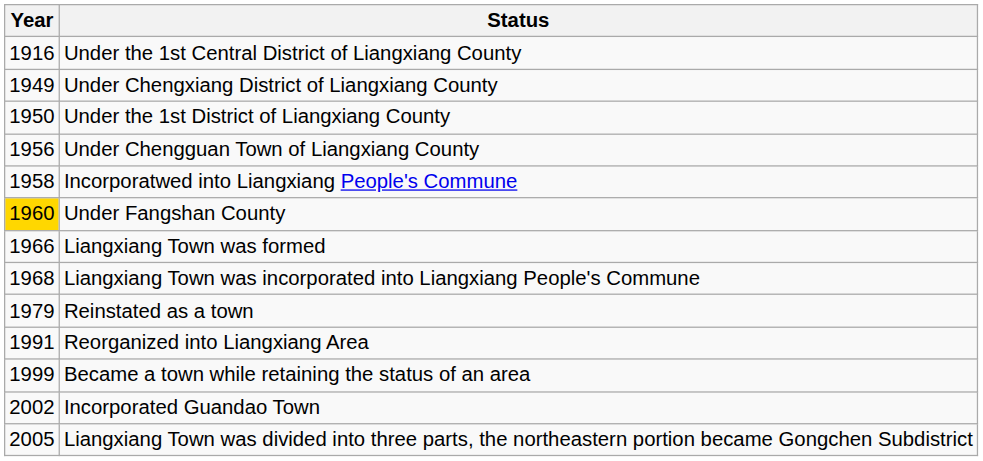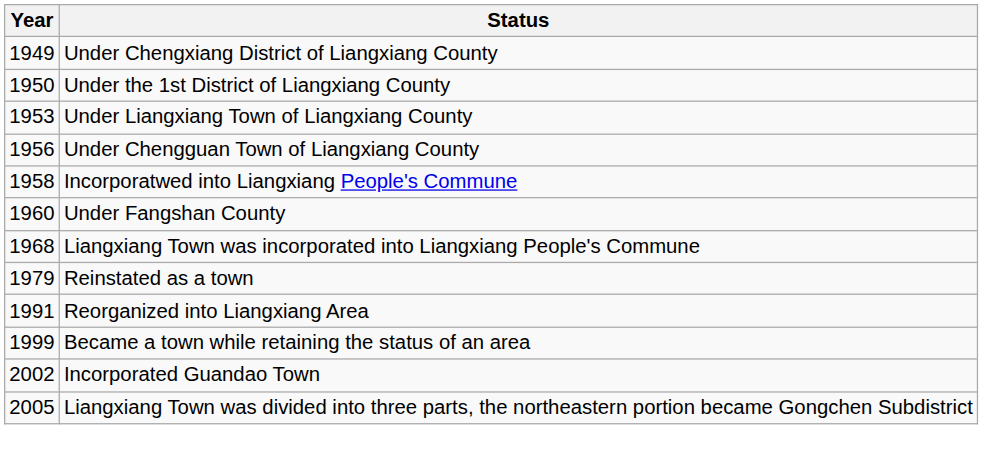 <table class="wikitable">
 <tr>
 <th>Year</th>
 <th>Status</th>
-</tr>
-<tr>
-<td>1916</td>
-<td>Under the 1st Central District of Liangxiang County</td>
 </tr>
 <tr>
 <td>1949</td>
 <td>Under Chengxiang District of Liangxiang County</td>
 </tr>
 <tr>
 <td>1950</td>
 <td>Under the 1st District of Liangxiang County</td>
 </tr>
 <tr>
+<td>1953</td>
+<td>Under Liangxiang Town of Liangxiang County</td>
+</tr>
+<tr>
 <td>1956</td>
 <td>Under Chengguan Town of Liangxiang County</td>
 </tr>
 <tr>
 <td>1958</td>
 <td>Incorporatwed into Liangxiang <a href='#'>People's Commune</a></td>
 </tr>
 <tr>
-<td style="background: gold;">1960</td>
+<td>1960</td>
 <td>Under Fangshan County</td>
-</tr>
-<tr>
-<td>1966</td>
-<td>Liangxiang Town was formed</td>
 </tr>
 <tr>
 <td>1968</td>
 <td>Liangxiang Town was incorporated into Liangxiang People's Commune</td>
 </tr>
 <tr>
 <td>1979</td>
 <td>Reinstated as a town</td>
 </tr>
 <tr>
 <td>1991</td>
 <td>Reorganized into Liangxiang Area</td>
 </tr>
 <tr>
 <td>1999</td>
 <td>Became a town while retaining the status of an area</td>
 </tr>
 <tr>
 <td>2002</td>
 <td>Incorporated Guandao Town</td>
 </tr>
 <tr>
 <td>2005</td>
 <td>Liangxiang Town was divided into three parts, the northeastern portion became Gongchen Subdistrict</td>
 </tr>
 </table>
